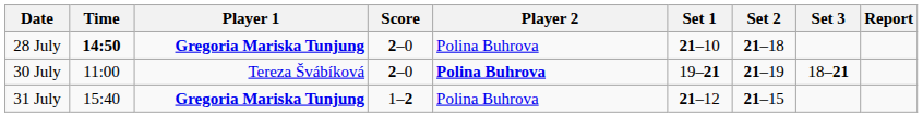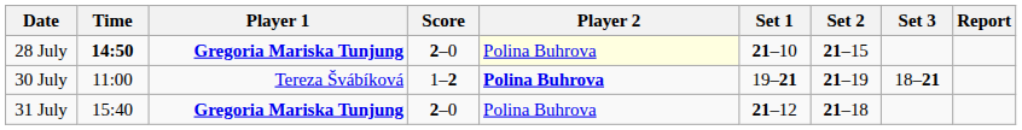 <table class="wikitable" style="font-size:90%; text-align:center">
 <tr>
 <th width="50">Date</th>
 <th width="50">Time</th>
 <th width="200">Player 1</th>
 <th width="50">Score</th>
 <th width="200">Player 2</th>
 <th width="50">Set 1</th>
 <th width="50">Set 2</th>
 <th width="50">Set 3</th>
 <th>Report</th>
 </tr>
 <tr>
 <td>28 July</td>
 <td><strong>14:50</strong></td>
 <td align="right"><strong><a href='#'>Gregoria Mariska Tunjung</a> </strong></td>
 <td><strong>2</strong>–0</td>
-<td align="left"> <a href='#'>Polina Buhrova</a></td>
+<td align="left" style="background: lightyellow;"> <a href='#'>Polina Buhrova</a></td>
 <td><strong>21</strong>–10</td>
-<td><strong>21</strong>–18</td>
+<td><strong>21</strong>–15</td>
 <td></td>
 <td></td>
 </tr>
 <tr>
 <td>30 July</td>
 <td>11:00</td>
 <td align="right"><a href='#'>Tereza Švábíková</a> </td>
-<td><strong>2</strong>–0</td>
+<td>1–<strong>2</strong></td>
 <td align="left"><strong> <a href='#'>Polina Buhrova</a></strong></td>
 <td>19–<strong>21</strong></td>
 <td><strong>21</strong>–19</td>
 <td>18–<strong>21</strong></td>
 <td></td>
 </tr>
 <tr>
 <td>31 July</td>
 <td>15:40</td>
 <td align="right"><strong><a href='#'>Gregoria Mariska Tunjung</a> </strong></td>
-<td>1–<strong>2</strong></td>
+<td><strong>2</strong>–0</td>
 <td align="left"> <a href='#'>Polina Buhrova</a></td>
 <td><strong>21</strong>–12</td>
-<td><strong>21</strong>–15</td>
+<td><strong>21</strong>–18</td>
 <td></td>
 <td></td>
 </tr>
 </table>
